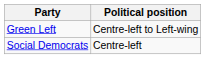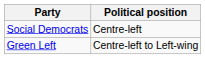 <table class="wikitable mw-collapsible mw-collapsed">
 <tr>
 <th>Party</th>
 <th>Political position</th>
 </tr>
 <tr>
+<td><a href='#'>Social Democrats</a></td>
+<td>Centre-left</td>
+</tr>
+<tr>
 <td><a href='#'>Green Left</a></td>
 <td>Centre-left to Left-wing</td>
 </tr>
-<tr>
-<td><a href='#'>Social Democrats</a></td>
-<td>Centre-left</td>
-</tr>
 </table>
